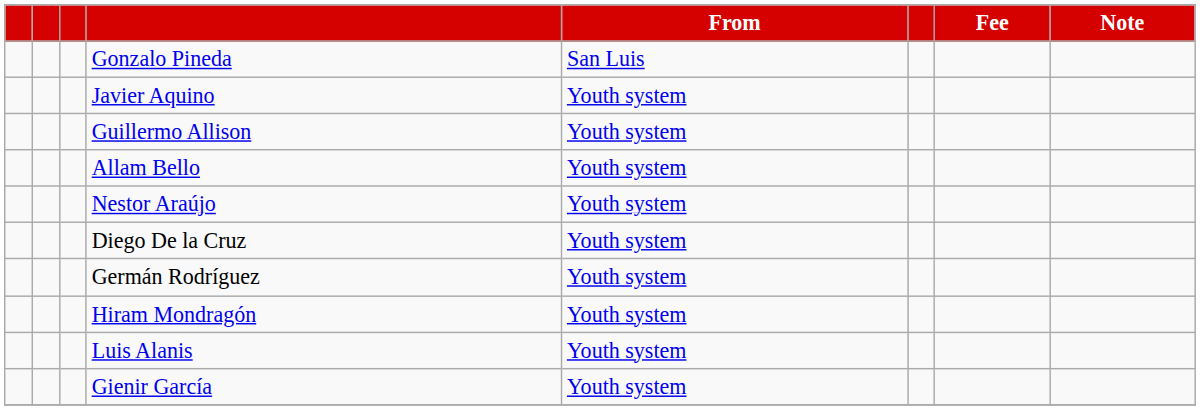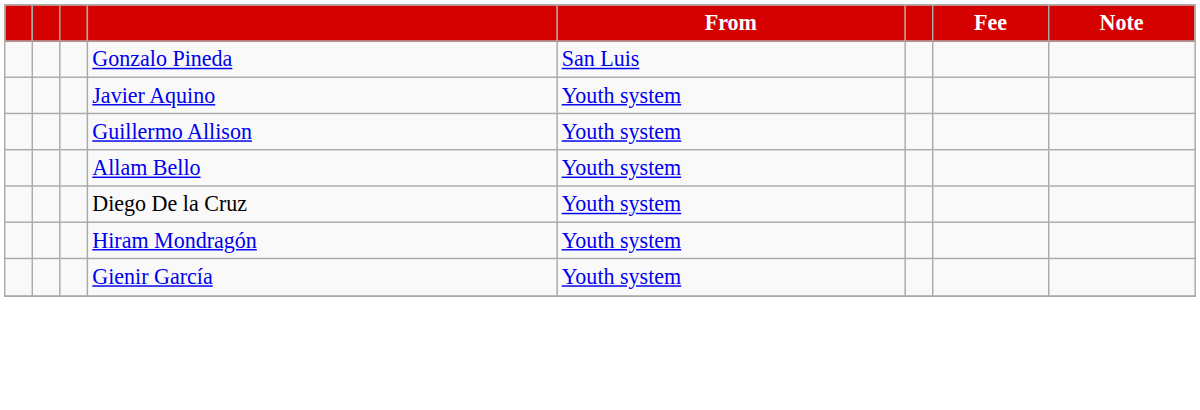 <table class="wikitable sortable" style="width:65%; text-align:center; font-size:95%; text-align:left;">
 <tr>
 <th style="background: #d50000; color:white"></th>
 <th style="background: #d50000; color:white"></th>
 <th style="background: #d50000; color:white"></th>
 <th style="background: #d50000; color:white"></th>
 <th style="background: #d50000; color:white">From</th>
 <th style="background: #d50000; color:white"></th>
 <th style="background: #d50000; color:white">Fee</th>
 <th style="background: #d50000; color:white">Note</th>
 </tr>
 <tr>
 <td></td>
 <td></td>
 <td></td>
 <td><a href='#'>Gonzalo Pineda</a></td>
 <td> <a href='#'>San Luis</a></td>
 <td></td>
 <td></td>
 <td></td>
 </tr>
 <tr>
 <td></td>
 <td></td>
 <td></td>
 <td><a href='#'>Javier Aquino</a></td>
 <td><a href='#'>Youth system</a></td>
 <td></td>
 <td></td>
 <td></td>
 </tr>
 <tr>
 <td></td>
 <td></td>
 <td></td>
 <td><a href='#'>Guillermo Allison</a></td>
 <td><a href='#'>Youth system</a></td>
 <td></td>
 <td></td>
 <td></td>
 </tr>
 <tr>
 <td></td>
 <td></td>
 <td></td>
 <td><a href='#'>Allam Bello</a></td>
 <td><a href='#'>Youth system</a></td>
 <td></td>
 <td></td>
 <td></td>
 </tr>
 <tr>
 <td></td>
 <td></td>
 <td></td>
-<td><a href='#'>Nestor Araújo</a></td>
-<td><a href='#'>Youth system</a></td>
-<td></td>
-<td></td>
-<td></td>
-</tr>
-<tr>
-<td></td>
-<td></td>
-<td></td>
 <td>Diego De la Cruz</td>
-<td><a href='#'>Youth system</a></td>
-<td></td>
-<td></td>
-<td></td>
-</tr>
-<tr>
-<td></td>
-<td></td>
-<td></td>
-<td>Germán Rodríguez</td>
 <td><a href='#'>Youth system</a></td>
 <td></td>
 <td></td>
 <td></td>
 </tr>
 <tr>
 <td></td>
 <td></td>
 <td></td>
 <td><a href='#'>Hiram Mondragón</a></td>
 <td><a href='#'>Youth system</a></td>
 <td></td>
 <td></td>
 <td></td>
 </tr>
 <tr>
 <td></td>
 <td></td>
 <td></td>
-<td><a href='#'>Luis Alanis</a></td>
-<td><a href='#'>Youth system</a></td>
-<td></td>
-<td></td>
-<td></td>
-</tr>
-<tr>
-<td></td>
-<td></td>
-<td></td>
 <td><a href='#'>Gienir García</a></td>
 <td><a href='#'>Youth system</a></td>
 <td></td>
 <td></td>
 <td></td>
 </tr>
 <tr>
 </tr>
 </table>
